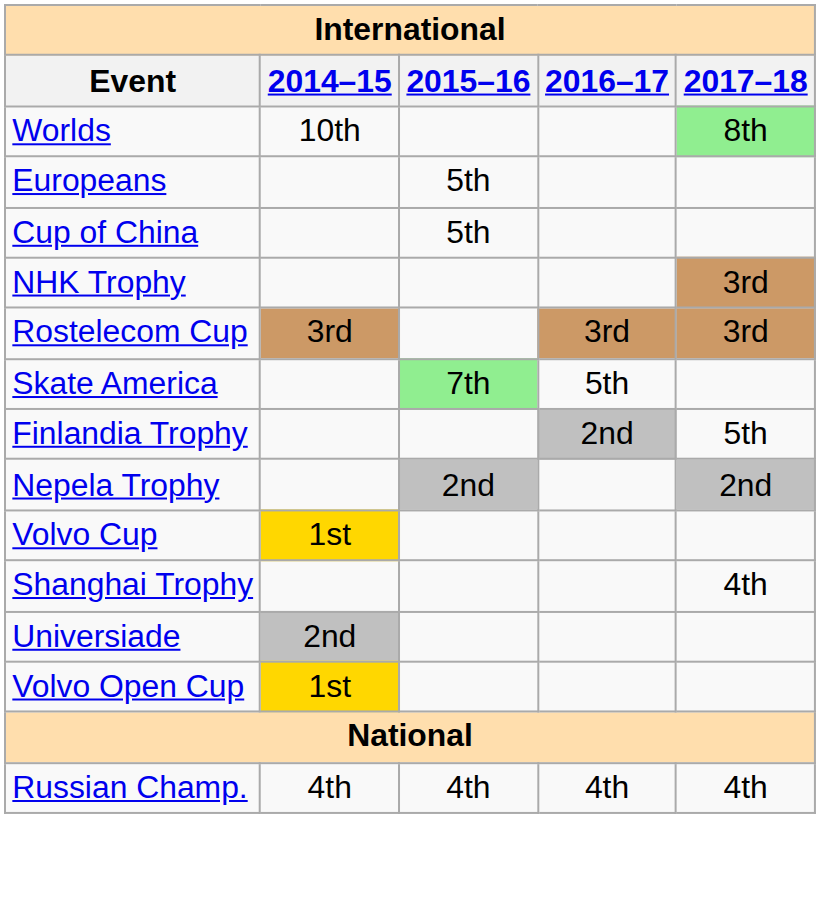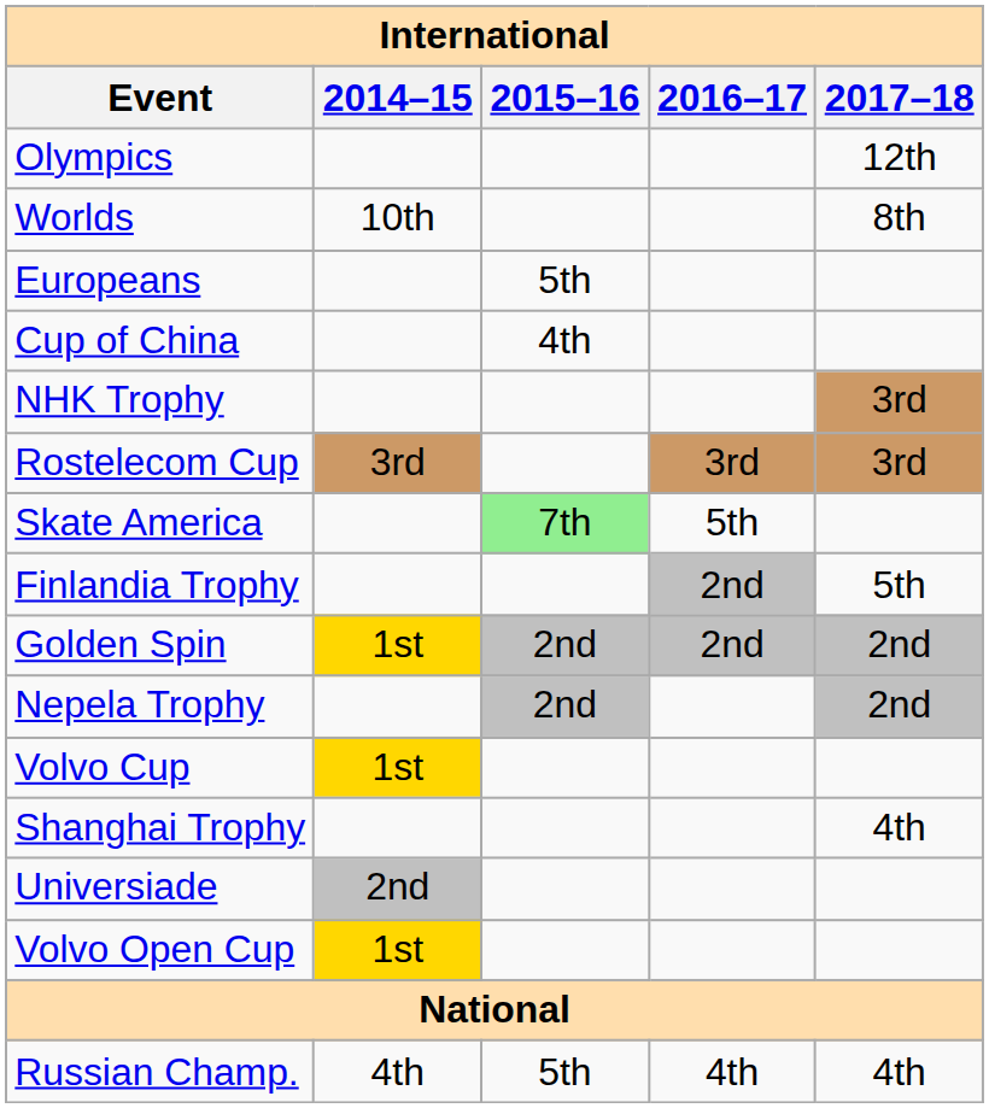 <table class="wikitable" style="text-align:center">
 <tr>
 <th style="background-color: #ffdead; " colspan=5 align=center>International</th>
 </tr>
 <tr>
 <th>Event</th>
 <th><a href='#'>2014–15</a></th>
 <th><a href='#'>2015–16</a></th>
 <th><a href='#'>2016–17</a></th>
 <th><a href='#'>2017–18</a></th>
 </tr>
 <tr>
+<td align=left><a href='#'>Olympics</a></td>
+<td></td>
+<td></td>
+<td></td>
+<td>12th</td>
+</tr>
+<tr>
 <td align=left><a href='#'>Worlds</a></td>
 <td>10th</td>
 <td></td>
 <td></td>
-<td style="background: lightgreen;">8th</td>
+<td>8th</td>
 </tr>
 <tr>
 <td align=left><a href='#'>Europeans</a></td>
 <td></td>
 <td>5th</td>
 <td></td>
 <td></td>
 </tr>
 <tr>
 <td align=left> <a href='#'>Cup of China</a></td>
 <td></td>
-<td>5th</td>
+<td>4th</td>
 <td></td>
 <td></td>
 </tr>
 <tr>
 <td align=left> <a href='#'>NHK Trophy</a></td>
 <td></td>
 <td></td>
 <td></td>
 <td bgcolor=cc9966>3rd</td>
 </tr>
 <tr>
 <td align=left> <a href='#'>Rostelecom Cup</a></td>
 <td bgcolor=cc9966>3rd</td>
 <td></td>
 <td bgcolor=cc9966>3rd</td>
 <td bgcolor=cc9966>3rd</td>
 </tr>
 <tr>
 <td align=left> <a href='#'>Skate America</a></td>
 <td></td>
 <td style="background: lightgreen;">7th</td>
 <td>5th</td>
 <td></td>
 </tr>
 <tr>
 <td align=left> <a href='#'>Finlandia Trophy</a></td>
 <td></td>
 <td></td>
 <td bgcolor=silver>2nd</td>
 <td>5th</td>
+</tr>
+<tr>
+<td align=left> <a href='#'>Golden Spin</a></td>
+<td bgcolor=gold>1st</td>
+<td bgcolor=silver>2nd</td>
+<td bgcolor=silver>2nd</td>
+<td bgcolor=silver>2nd</td>
 </tr>
 <tr>
 <td align=left> <a href='#'>Nepela Trophy</a></td>
 <td></td>
 <td bgcolor=silver>2nd</td>
 <td></td>
 <td bgcolor=silver>2nd</td>
 </tr>
 <tr>
 <td align=left> <a href='#'>Volvo Cup</a></td>
 <td bgcolor=gold>1st</td>
 <td></td>
 <td></td>
 <td></td>
 </tr>
 <tr>
 <td align=left><a href='#'>Shanghai Trophy</a></td>
 <td></td>
 <td></td>
 <td></td>
 <td>4th</td>
 </tr>
 <tr>
 <td align=left><a href='#'>Universiade</a></td>
 <td bgcolor=silver>2nd</td>
 <td></td>
 <td></td>
 <td></td>
 </tr>
 <tr>
 <td align=left><a href='#'>Volvo Open Cup</a></td>
 <td bgcolor=gold>1st</td>
 <td></td>
 <td></td>
 <td></td>
 </tr>
 <tr>
 <th style="background-color: #ffdead; " colspan=5 align=center>National</th>
 </tr>
 <tr>
 <td align=left><a href='#'>Russian Champ.</a></td>
 <td>4th</td>
-<td>4th</td>
+<td>5th</td>
 <td>4th</td>
 <td>4th</td>
 </tr>
 </table>
